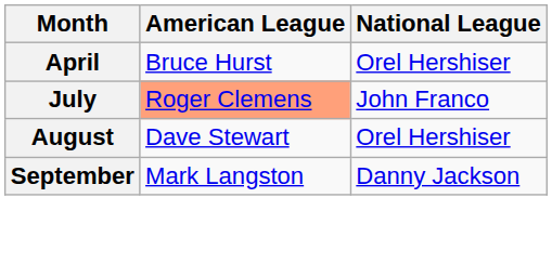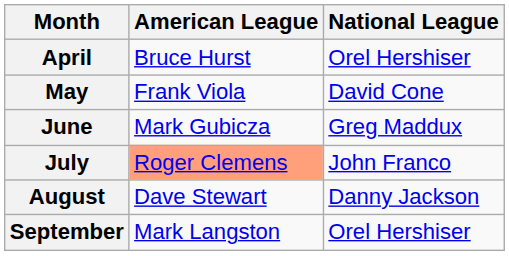 <table class="wikitable">
 <tr>
 <th>Month</th>
 <th>American League</th>
 <th>National League</th>
 </tr>
 <tr>
 <th>April</th>
 <td><a href='#'>Bruce Hurst</a></td>
 <td><a href='#'>Orel Hershiser</a></td>
 </tr>
 <tr>
+<th>May</th>
+<td><a href='#'>Frank Viola</a></td>
+<td><a href='#'>David Cone</a></td>
+</tr>
+<tr>
+<th>June</th>
+<td><a href='#'>Mark Gubicza</a></td>
+<td><a href='#'>Greg Maddux</a></td>
+</tr>
+<tr>
 <th>July</th>
 <td style="background: lightsalmon;"><a href='#'>Roger Clemens</a></td>
 <td><a href='#'>John Franco</a></td>
 </tr>
 <tr>
 <th>August</th>
 <td><a href='#'>Dave Stewart</a></td>
-<td><a href='#'>Orel Hershiser</a></td>
+<td><a href='#'>Danny Jackson</a></td>
 </tr>
 <tr>
 <th>September</th>
 <td><a href='#'>Mark Langston</a></td>
-<td><a href='#'>Danny Jackson</a></td>
+<td><a href='#'>Orel Hershiser</a></td>
 </tr>
 </table>
